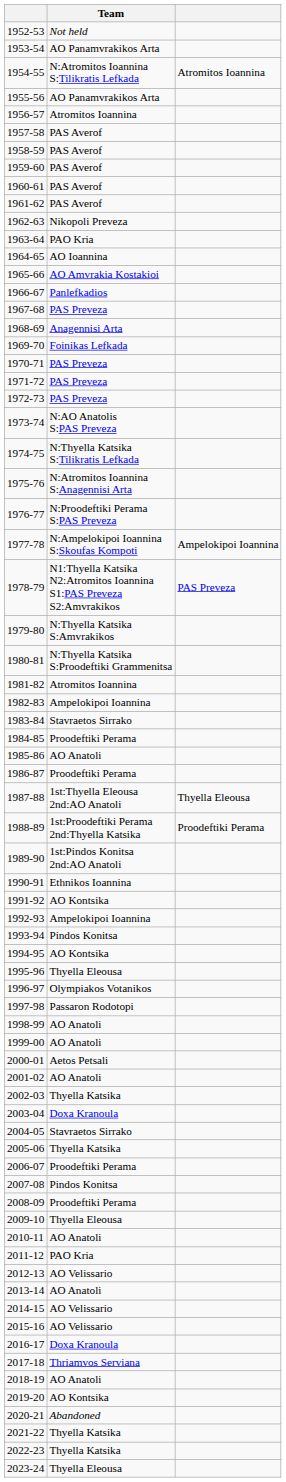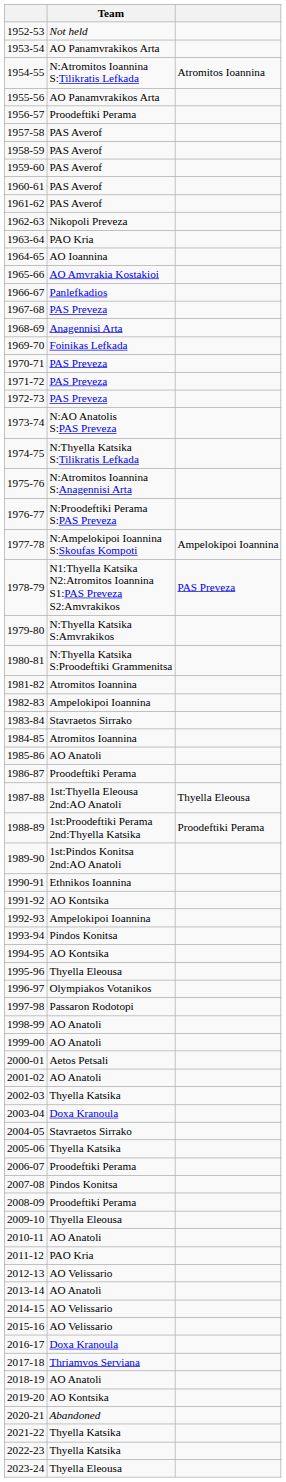 <table class="wikitable">
 <tr>
 <th></th>
 <th>Team</th>
 <th></th>
 </tr>
 <tr>
 <td>1952-53</td>
 <td><em>Not held</em></td>
 <td></td>
 </tr>
 <tr>
 <td>1953-54</td>
 <td>AO Panamvrakikos Arta</td>
 <td></td>
 </tr>
 <tr>
 <td>1954-55</td>
 <td>N:Atromitos Ioannina<br>S:<a href='#'>Tilikratis Lefkada</a></td>
 <td>Atromitos Ioannina</td>
 </tr>
 <tr>
 <td>1955-56</td>
 <td>AO Panamvrakikos Arta</td>
 <td></td>
 </tr>
 <tr>
 <td>1956-57</td>
-<td>Atromitos Ioannina</td>
+<td>Proodeftiki Perama</td>
 <td></td>
 </tr>
 <tr>
 <td>1957-58</td>
 <td>PAS Averof</td>
 <td></td>
 </tr>
 <tr>
 <td>1958-59</td>
 <td>PAS Averof</td>
 <td></td>
 </tr>
 <tr>
 <td>1959-60</td>
 <td>PAS Averof</td>
 <td></td>
 </tr>
 <tr>
 <td>1960-61</td>
 <td>PAS Averof</td>
 <td></td>
 </tr>
 <tr>
 <td>1961-62</td>
 <td>PAS Averof</td>
 <td></td>
 </tr>
 <tr>
 <td>1962-63</td>
 <td>Nikopoli Preveza</td>
 <td></td>
 </tr>
 <tr>
 <td>1963-64</td>
 <td>PAO Kria</td>
 <td></td>
 </tr>
 <tr>
 <td>1964-65</td>
 <td>AO Ioannina</td>
 <td></td>
 </tr>
 <tr>
 <td>1965-66</td>
 <td><a href='#'>AO Amvrakia Kostakioi</a></td>
 <td></td>
 </tr>
 <tr>
 <td>1966-67</td>
 <td><a href='#'>Panlefkadios</a></td>
 <td></td>
 </tr>
 <tr>
 <td>1967-68</td>
 <td><a href='#'>PAS Preveza</a></td>
 <td></td>
 </tr>
 <tr>
 <td>1968-69</td>
 <td><a href='#'>Anagennisi Arta</a></td>
 <td></td>
 </tr>
 <tr>
 <td>1969-70</td>
 <td><a href='#'>Foinikas Lefkada</a></td>
 <td></td>
 </tr>
 <tr>
 <td>1970-71</td>
 <td><a href='#'>PAS Preveza</a></td>
 <td></td>
 </tr>
 <tr>
 <td>1971-72</td>
 <td><a href='#'>PAS Preveza</a></td>
 <td></td>
 </tr>
 <tr>
 <td>1972-73</td>
 <td><a href='#'>PAS Preveza</a></td>
 <td></td>
 </tr>
 <tr>
 <td>1973-74</td>
 <td>N:AO Anatolis<br>S:<a href='#'>PAS Preveza</a></td>
 <td></td>
 </tr>
 <tr>
 <td>1974-75</td>
 <td>Ν:Thyella Katsika<br>S:<a href='#'>Tilikratis Lefkada</a></td>
 <td></td>
 </tr>
 <tr>
 <td>1975-76</td>
 <td>N:Atromitos Ioannina<br>S:<a href='#'>Anagennisi Arta</a></td>
 <td></td>
 </tr>
 <tr>
 <td>1976-77</td>
 <td>N:Proodeftiki Perama<br>S:<a href='#'>PAS Preveza</a></td>
 <td></td>
 </tr>
 <tr>
 <td>1977-78</td>
 <td>N:Ampelokipoi Ioannina<br>S:<a href='#'>Skoufas Kompoti</a></td>
 <td>Ampelokipoi Ioannina</td>
 </tr>
 <tr>
 <td>1978-79</td>
 <td>N1:Thyella Katsika<br>N2:Atromitos Ioannina<br>S1:<a href='#'>PAS Preveza</a><br>S2:Amvrakikos</td>
 <td><a href='#'>PAS Preveza</a></td>
 </tr>
 <tr>
 <td>1979-80</td>
 <td>N:Thyella Katsika<br>S:Amvrakikos</td>
 <td></td>
 </tr>
 <tr>
 <td>1980-81</td>
 <td>N:Thyella Katsika<br>S:Proodeftiki Grammenitsa</td>
 <td></td>
 </tr>
 <tr>
 <td>1981-82</td>
 <td>Atromitos Ioannina</td>
 <td></td>
 </tr>
 <tr>
 <td>1982-83</td>
 <td>Ampelokipoi Ioannina</td>
 <td></td>
 </tr>
 <tr>
 <td>1983-84</td>
 <td>Stavraetos Sirrako</td>
 <td></td>
 </tr>
 <tr>
 <td>1984-85</td>
-<td>Proodeftiki Perama</td>
+<td>Atromitos Ioannina</td>
 <td></td>
 </tr>
 <tr>
 <td>1985-86</td>
 <td>AO Anatoli</td>
 <td></td>
 </tr>
 <tr>
 <td>1986-87</td>
 <td>Proodeftiki Perama</td>
 <td></td>
 </tr>
 <tr>
 <td>1987-88</td>
 <td>1st:Thyella Eleousa<br>2nd:AO Anatoli</td>
 <td>Thyella Eleousa</td>
 </tr>
 <tr>
 <td>1988-89</td>
 <td>1st:Proodeftiki Perama<br>2nd:Thyella Katsika</td>
 <td>Proodeftiki Perama</td>
 </tr>
 <tr>
 <td>1989-90</td>
 <td>1st:Pindos Konitsa<br>2nd:AO Anatoli</td>
 <td></td>
 </tr>
 <tr>
 <td>1990-91</td>
 <td>Ethnikos Ioannina</td>
 <td></td>
 </tr>
 <tr>
 <td>1991-92</td>
 <td>AO Kontsika</td>
 <td></td>
 </tr>
 <tr>
 <td>1992-93</td>
 <td>Ampelokipoi Ioannina</td>
 <td></td>
 </tr>
 <tr>
 <td>1993-94</td>
 <td>Pindos Konitsa</td>
 <td></td>
 </tr>
 <tr>
 <td>1994-95</td>
 <td>AO Kontsika</td>
 <td></td>
 </tr>
 <tr>
 <td>1995-96</td>
 <td>Thyella Eleousa</td>
 <td></td>
 </tr>
 <tr>
 <td>1996-97</td>
 <td>Olympiakos Votanikos</td>
 <td></td>
 </tr>
 <tr>
 <td>1997-98</td>
 <td>Passaron Rodotopi</td>
 <td></td>
 </tr>
 <tr>
 <td>1998-99</td>
 <td>AO Anatoli</td>
 <td></td>
 </tr>
 <tr>
 <td>1999-00</td>
 <td>AO Anatoli</td>
 <td></td>
 </tr>
 <tr>
 <td>2000-01</td>
 <td>Aetos Petsali</td>
 <td></td>
 </tr>
 <tr>
 <td>2001-02</td>
 <td>AO Anatoli</td>
 <td></td>
 </tr>
 <tr>
 <td>2002-03</td>
 <td>Thyella Katsika</td>
 <td></td>
 </tr>
 <tr>
 <td>2003-04</td>
 <td><a href='#'>Doxa Kranoula</a></td>
 <td></td>
 </tr>
 <tr>
 <td>2004-05</td>
 <td>Stavraetos Sirrako</td>
 <td></td>
 </tr>
 <tr>
 <td>2005-06</td>
 <td>Thyella Katsika</td>
 <td></td>
 </tr>
 <tr>
 <td>2006-07</td>
 <td>Proodeftiki Perama</td>
 <td></td>
 </tr>
 <tr>
 <td>2007-08</td>
 <td>Pindos Konitsa</td>
 <td></td>
 </tr>
 <tr>
 <td>2008-09</td>
 <td>Proodeftiki Perama</td>
 <td></td>
 </tr>
 <tr>
 <td>2009-10</td>
 <td>Thyella Eleousa</td>
 <td></td>
 </tr>
 <tr>
 <td>2010-11</td>
 <td>AO Anatoli</td>
 <td></td>
 </tr>
 <tr>
 <td>2011-12</td>
 <td>PAO Kria</td>
 <td></td>
 </tr>
 <tr>
 <td>2012-13</td>
 <td>AO Velissario</td>
 <td></td>
 </tr>
 <tr>
 <td>2013-14</td>
 <td>AO Anatoli</td>
 <td></td>
 </tr>
 <tr>
 <td>2014-15</td>
 <td>AO Velissario</td>
 <td></td>
 </tr>
 <tr>
 <td>2015-16</td>
 <td>AO Velissario</td>
 <td></td>
 </tr>
 <tr>
 <td>2016-17</td>
 <td><a href='#'>Doxa Kranoula</a></td>
 <td></td>
 </tr>
 <tr>
 <td>2017-18</td>
 <td><a href='#'>Thriamvos Serviana</a></td>
 <td></td>
 </tr>
 <tr>
 <td>2018-19</td>
 <td>AO Anatoli</td>
 <td></td>
 </tr>
 <tr>
 <td>2019-20</td>
 <td>AO Kontsika</td>
 <td></td>
 </tr>
 <tr>
 <td>2020-21</td>
 <td><em>Abandoned</em></td>
 <td></td>
 </tr>
 <tr>
 <td>2021-22</td>
 <td>Thyella Katsika</td>
 <td></td>
 </tr>
 <tr>
 <td>2022-23</td>
 <td>Thyella Katsika</td>
 <td></td>
 </tr>
 <tr>
 <td>2023-24</td>
 <td>Thyella Eleousa</td>
 <td></td>
 </tr>
 </table>
